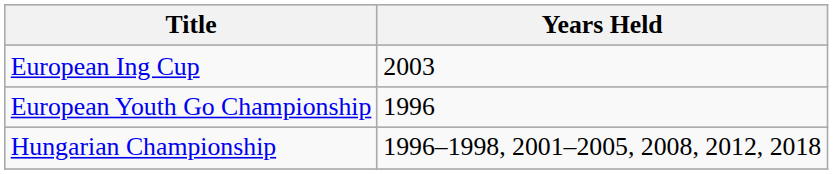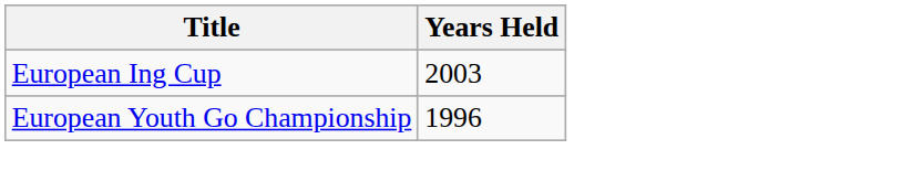 <table class="wikitable">
 <tr>
 <th>Title</th>
 <th>Years Held</th>
 </tr>
 <tr>
 <td> <a href='#'>European Ing Cup</a></td>
 <td>2003</td>
 </tr>
 <tr>
 <td> <a href='#'>European Youth Go Championship</a></td>
 <td>1996</td>
 </tr>
-<tr>
-<td> <a href='#'>Hungarian Championship</a></td>
-<td>1996–1998, 2001–2005, 2008, 2012, 2018</td>
-</tr>
 </table>
